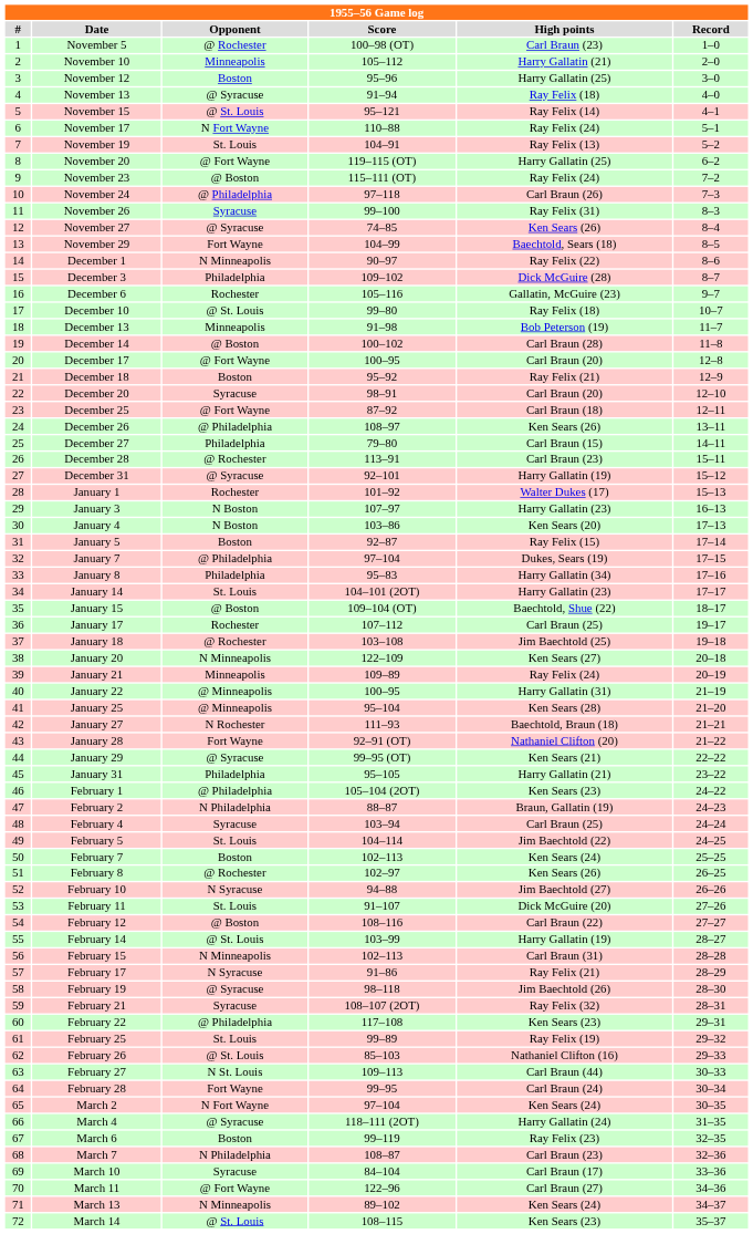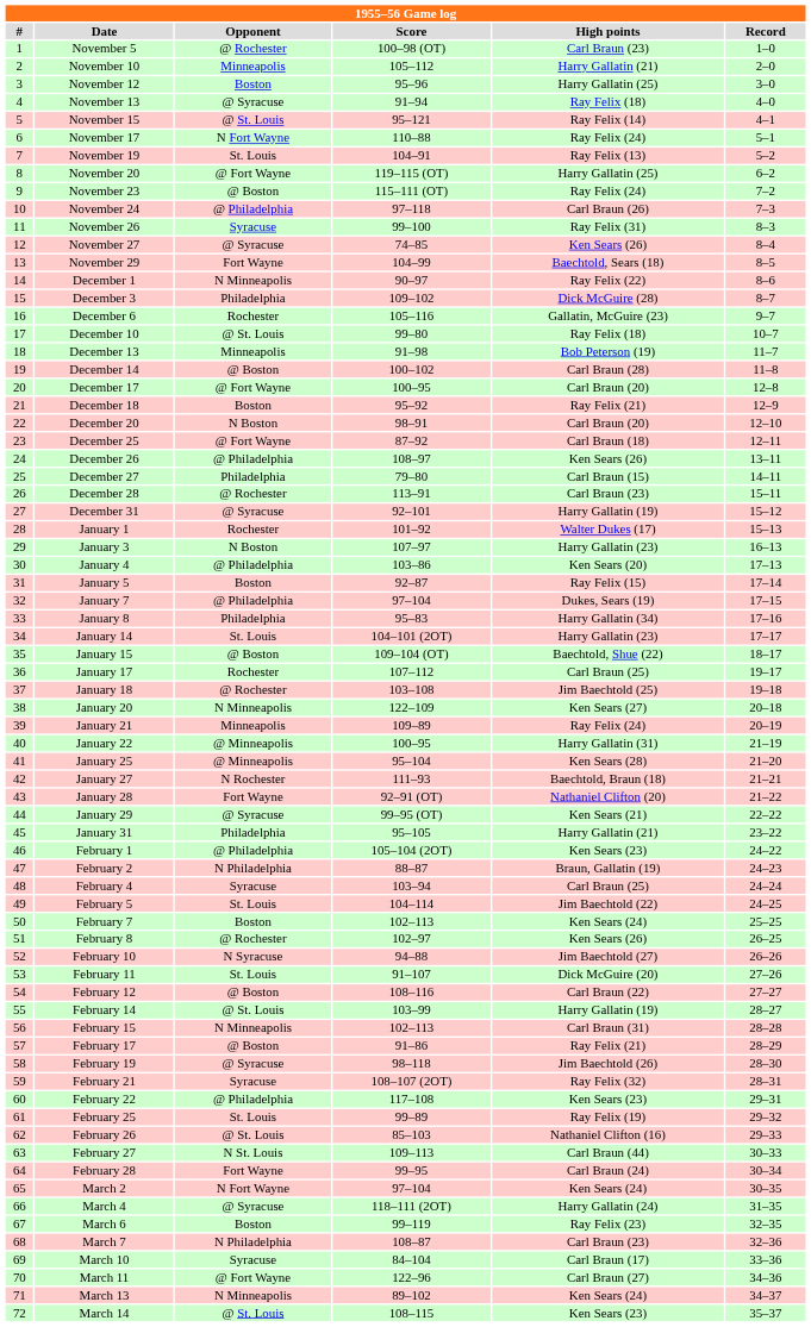 <table class="toccolours collapsible" width=50% style="clear:both; margin:1.5em auto; text-align:center">
 <tr>
 <th colspan=11 style="background:#FF7518; color:white;">1955–56 Game log</th>
 </tr>
 <tr align="center" bgcolor="#dddddd">
 <td><strong>#</strong></td>
 <td><strong>Date</strong></td>
 <td><strong>Opponent</strong></td>
 <td><strong>Score</strong></td>
 <td><strong>High points</strong></td>
 <td><strong>Record</strong></td>
 </tr>
 <tr align="center" bgcolor="ccffcc">
 <td>1</td>
 <td>November 5</td>
 <td>@ <a href='#'>Rochester</a></td>
 <td>100–98 (OT)</td>
 <td><a href='#'>Carl Braun</a> (23)</td>
 <td>1–0</td>
 </tr>
 <tr align="center" bgcolor="ccffcc">
 <td>2</td>
 <td>November 10</td>
 <td><a href='#'>Minneapolis</a></td>
 <td>105–112</td>
 <td><a href='#'>Harry Gallatin</a> (21)</td>
 <td>2–0</td>
 </tr>
 <tr align="center" bgcolor="ccffcc">
 <td>3</td>
 <td>November 12</td>
 <td><a href='#'>Boston</a></td>
 <td>95–96</td>
 <td>Harry Gallatin (25)</td>
 <td>3–0</td>
 </tr>
 <tr align="center" bgcolor="ccffcc">
 <td>4</td>
 <td>November 13</td>
 <td>@ Syracuse</td>
 <td>91–94</td>
 <td><a href='#'>Ray Felix</a> (18)</td>
 <td>4–0</td>
 </tr>
 <tr align="center" bgcolor="ffcccc">
 <td>5</td>
 <td>November 15</td>
 <td>@ <a href='#'>St. Louis</a></td>
 <td>95–121</td>
 <td>Ray Felix (14)</td>
 <td>4–1</td>
 </tr>
 <tr align="center" bgcolor="ccffcc">
 <td>6</td>
 <td>November 17</td>
 <td>N <a href='#'>Fort Wayne</a></td>
 <td>110–88</td>
 <td>Ray Felix (24)</td>
 <td>5–1</td>
 </tr>
 <tr align="center" bgcolor="ffcccc">
 <td>7</td>
 <td>November 19</td>
 <td>St. Louis</td>
 <td>104–91</td>
 <td>Ray Felix (13)</td>
 <td>5–2</td>
 </tr>
 <tr align="center" bgcolor="ccffcc">
 <td>8</td>
 <td>November 20</td>
 <td>@ Fort Wayne</td>
 <td>119–115 (OT)</td>
 <td>Harry Gallatin (25)</td>
 <td>6–2</td>
 </tr>
 <tr align="center" bgcolor="ccffcc">
 <td>9</td>
 <td>November 23</td>
 <td>@ Boston</td>
 <td>115–111 (OT)</td>
 <td>Ray Felix (24)</td>
 <td>7–2</td>
 </tr>
 <tr align="center" bgcolor="ffcccc">
 <td>10</td>
 <td>November 24</td>
 <td>@ <a href='#'>Philadelphia</a></td>
 <td>97–118</td>
 <td>Carl Braun (26)</td>
 <td>7–3</td>
 </tr>
 <tr align="center" bgcolor="ccffcc">
 <td>11</td>
 <td>November 26</td>
 <td><a href='#'>Syracuse</a></td>
 <td>99–100</td>
 <td>Ray Felix (31)</td>
 <td>8–3</td>
 </tr>
 <tr align="center" bgcolor="ffcccc">
 <td>12</td>
 <td>November 27</td>
 <td>@ Syracuse</td>
 <td>74–85</td>
 <td><a href='#'>Ken Sears</a> (26)</td>
 <td>8–4</td>
 </tr>
 <tr align="center" bgcolor="ffcccc">
 <td>13</td>
 <td>November 29</td>
 <td>Fort Wayne</td>
 <td>104–99</td>
 <td><a href='#'>Baechtold</a>, Sears (18)</td>
 <td>8–5</td>
 </tr>
 <tr align="center" bgcolor="ffcccc">
 <td>14</td>
 <td>December 1</td>
 <td>N Minneapolis</td>
 <td>90–97</td>
 <td>Ray Felix (22)</td>
 <td>8–6</td>
 </tr>
 <tr align="center" bgcolor="ffcccc">
 <td>15</td>
 <td>December 3</td>
 <td>Philadelphia</td>
 <td>109–102</td>
 <td><a href='#'>Dick McGuire</a> (28)</td>
 <td>8–7</td>
 </tr>
 <tr align="center" bgcolor="ccffcc">
 <td>16</td>
 <td>December 6</td>
 <td>Rochester</td>
 <td>105–116</td>
 <td>Gallatin, McGuire (23)</td>
 <td>9–7</td>
 </tr>
 <tr align="center" bgcolor="ccffcc">
 <td>17</td>
 <td>December 10</td>
 <td>@ St. Louis</td>
 <td>99–80</td>
 <td>Ray Felix (18)</td>
 <td>10–7</td>
 </tr>
 <tr align="center" bgcolor="ccffcc">
 <td>18</td>
 <td>December 13</td>
 <td>Minneapolis</td>
 <td>91–98</td>
 <td><a href='#'>Bob Peterson</a> (19)</td>
 <td>11–7</td>
 </tr>
 <tr align="center" bgcolor="ffcccc">
 <td>19</td>
 <td>December 14</td>
 <td>@ Boston</td>
 <td>100–102</td>
 <td>Carl Braun (28)</td>
 <td>11–8</td>
 </tr>
 <tr align="center" bgcolor="ccffcc">
 <td>20</td>
 <td>December 17</td>
 <td>@ Fort Wayne</td>
 <td>100–95</td>
 <td>Carl Braun (20)</td>
 <td>12–8</td>
 </tr>
 <tr align="center" bgcolor="ffcccc">
 <td>21</td>
 <td>December 18</td>
 <td>Boston</td>
 <td>95–92</td>
 <td>Ray Felix (21)</td>
 <td>12–9</td>
 </tr>
 <tr align="center" bgcolor="ffcccc">
 <td>22</td>
 <td>December 20</td>
-<td>Syracuse</td>
+<td>N Boston</td>
 <td>98–91</td>
 <td>Carl Braun (20)</td>
 <td>12–10</td>
 </tr>
 <tr align="center" bgcolor="ffcccc">
 <td>23</td>
 <td>December 25</td>
 <td>@ Fort Wayne</td>
 <td>87–92</td>
 <td>Carl Braun (18)</td>
 <td>12–11</td>
 </tr>
 <tr align="center" bgcolor="ccffcc">
 <td>24</td>
 <td>December 26</td>
 <td>@ Philadelphia</td>
 <td>108–97</td>
 <td>Ken Sears (26)</td>
 <td>13–11</td>
 </tr>
 <tr align="center" bgcolor="ccffcc">
 <td>25</td>
 <td>December 27</td>
 <td>Philadelphia</td>
 <td>79–80</td>
 <td>Carl Braun (15)</td>
 <td>14–11</td>
 </tr>
 <tr align="center" bgcolor="ccffcc">
 <td>26</td>
 <td>December 28</td>
 <td>@ Rochester</td>
 <td>113–91</td>
 <td>Carl Braun (23)</td>
 <td>15–11</td>
 </tr>
 <tr align="center" bgcolor="ffcccc">
 <td>27</td>
 <td>December 31</td>
 <td>@ Syracuse</td>
 <td>92–101</td>
 <td>Harry Gallatin (19)</td>
 <td>15–12</td>
 </tr>
 <tr align="center" bgcolor="ffcccc">
 <td>28</td>
 <td>January 1</td>
 <td>Rochester</td>
 <td>101–92</td>
 <td><a href='#'>Walter Dukes</a> (17)</td>
 <td>15–13</td>
 </tr>
 <tr align="center" bgcolor="ccffcc">
 <td>29</td>
 <td>January 3</td>
 <td>N Boston</td>
 <td>107–97</td>
 <td>Harry Gallatin (23)</td>
 <td>16–13</td>
 </tr>
 <tr align="center" bgcolor="ccffcc">
 <td>30</td>
 <td>January 4</td>
-<td>N Boston</td>
+<td>@ Philadelphia</td>
 <td>103–86</td>
 <td>Ken Sears (20)</td>
 <td>17–13</td>
 </tr>
 <tr align="center" bgcolor="ffcccc">
 <td>31</td>
 <td>January 5</td>
 <td>Boston</td>
 <td>92–87</td>
 <td>Ray Felix (15)</td>
 <td>17–14</td>
 </tr>
 <tr align="center" bgcolor="ffcccc">
 <td>32</td>
 <td>January 7</td>
 <td>@ Philadelphia</td>
 <td>97–104</td>
 <td>Dukes, Sears (19)</td>
 <td>17–15</td>
 </tr>
 <tr align="center" bgcolor="ffcccc">
 <td>33</td>
 <td>January 8</td>
 <td>Philadelphia</td>
 <td>95–83</td>
 <td>Harry Gallatin (34)</td>
 <td>17–16</td>
 </tr>
 <tr align="center" bgcolor="ffcccc">
 <td>34</td>
 <td>January 14</td>
 <td>St. Louis</td>
 <td>104–101 (2OT)</td>
 <td>Harry Gallatin (23)</td>
 <td>17–17</td>
 </tr>
 <tr align="center" bgcolor="ccffcc">
 <td>35</td>
 <td>January 15</td>
 <td>@ Boston</td>
 <td>109–104 (OT)</td>
 <td>Baechtold, <a href='#'>Shue</a> (22)</td>
 <td>18–17</td>
 </tr>
 <tr align="center" bgcolor="ccffcc">
 <td>36</td>
 <td>January 17</td>
 <td>Rochester</td>
 <td>107–112</td>
 <td>Carl Braun (25)</td>
 <td>19–17</td>
 </tr>
 <tr align="center" bgcolor="ffcccc">
 <td>37</td>
 <td>January 18</td>
 <td>@ Rochester</td>
 <td>103–108</td>
 <td>Jim Baechtold (25)</td>
 <td>19–18</td>
 </tr>
 <tr align="center" bgcolor="ccffcc">
 <td>38</td>
 <td>January 20</td>
 <td>N Minneapolis</td>
 <td>122–109</td>
 <td>Ken Sears (27)</td>
 <td>20–18</td>
 </tr>
 <tr align="center" bgcolor="ffcccc">
 <td>39</td>
 <td>January 21</td>
 <td>Minneapolis</td>
 <td>109–89</td>
 <td>Ray Felix (24)</td>
 <td>20–19</td>
 </tr>
 <tr align="center" bgcolor="ccffcc">
 <td>40</td>
 <td>January 22</td>
 <td>@ Minneapolis</td>
 <td>100–95</td>
 <td>Harry Gallatin (31)</td>
 <td>21–19</td>
 </tr>
 <tr align="center" bgcolor="ffcccc">
 <td>41</td>
 <td>January 25</td>
 <td>@ Minneapolis</td>
 <td>95–104</td>
 <td>Ken Sears (28)</td>
 <td>21–20</td>
 </tr>
 <tr align="center" bgcolor="ffcccc">
 <td>42</td>
 <td>January 27</td>
 <td>N Rochester</td>
 <td>111–93</td>
 <td>Baechtold, Braun (18)</td>
 <td>21–21</td>
 </tr>
 <tr align="center" bgcolor="ffcccc">
 <td>43</td>
 <td>January 28</td>
 <td>Fort Wayne</td>
 <td>92–91 (OT)</td>
 <td><a href='#'>Nathaniel Clifton</a> (20)</td>
 <td>21–22</td>
 </tr>
 <tr align="center" bgcolor="ccffcc">
 <td>44</td>
 <td>January 29</td>
 <td>@ Syracuse</td>
 <td>99–95 (OT)</td>
 <td>Ken Sears (21)</td>
 <td>22–22</td>
 </tr>
 <tr align="center" bgcolor="ccffcc">
 <td>45</td>
 <td>January 31</td>
 <td>Philadelphia</td>
 <td>95–105</td>
 <td>Harry Gallatin (21)</td>
 <td>23–22</td>
 </tr>
 <tr align="center" bgcolor="ccffcc">
 <td>46</td>
 <td>February 1</td>
 <td>@ Philadelphia</td>
 <td>105–104 (2OT)</td>
 <td>Ken Sears (23)</td>
 <td>24–22</td>
 </tr>
 <tr align="center" bgcolor="ffcccc">
 <td>47</td>
 <td>February 2</td>
 <td>N Philadelphia</td>
 <td>88–87</td>
 <td>Braun, Gallatin (19)</td>
 <td>24–23</td>
 </tr>
 <tr align="center" bgcolor="ffcccc">
 <td>48</td>
 <td>February 4</td>
 <td>Syracuse</td>
 <td>103–94</td>
 <td>Carl Braun (25)</td>
 <td>24–24</td>
 </tr>
 <tr align="center" bgcolor="ffcccc">
 <td>49</td>
 <td>February 5</td>
 <td>St. Louis</td>
 <td>104–114</td>
 <td>Jim Baechtold (22)</td>
 <td>24–25</td>
 </tr>
 <tr align="center" bgcolor="ccffcc">
 <td>50</td>
 <td>February 7</td>
 <td>Boston</td>
 <td>102–113</td>
 <td>Ken Sears (24)</td>
 <td>25–25</td>
 </tr>
 <tr align="center" bgcolor="ccffcc">
 <td>51</td>
 <td>February 8</td>
 <td>@ Rochester</td>
 <td>102–97</td>
 <td>Ken Sears (26)</td>
 <td>26–25</td>
 </tr>
 <tr align="center" bgcolor="ffcccc">
 <td>52</td>
 <td>February 10</td>
 <td>N Syracuse</td>
 <td>94–88</td>
 <td>Jim Baechtold (27)</td>
 <td>26–26</td>
 </tr>
 <tr align="center" bgcolor="ccffcc">
 <td>53</td>
 <td>February 11</td>
 <td>St. Louis</td>
 <td>91–107</td>
 <td>Dick McGuire (20)</td>
 <td>27–26</td>
 </tr>
 <tr align="center" bgcolor="ffcccc">
 <td>54</td>
 <td>February 12</td>
 <td>@ Boston</td>
 <td>108–116</td>
 <td>Carl Braun (22)</td>
 <td>27–27</td>
 </tr>
 <tr align="center" bgcolor="ccffcc">
 <td>55</td>
 <td>February 14</td>
 <td>@ St. Louis</td>
 <td>103–99</td>
 <td>Harry Gallatin (19)</td>
 <td>28–27</td>
 </tr>
 <tr align="center" bgcolor="ffcccc">
 <td>56</td>
 <td>February 15</td>
 <td>N Minneapolis</td>
 <td>102–113</td>
 <td>Carl Braun (31)</td>
 <td>28–28</td>
 </tr>
 <tr align="center" bgcolor="ffcccc">
 <td>57</td>
 <td>February 17</td>
-<td>N Syracuse</td>
+<td>@ Boston</td>
 <td>91–86</td>
 <td>Ray Felix (21)</td>
 <td>28–29</td>
 </tr>
 <tr align="center" bgcolor="ffcccc">
 <td>58</td>
 <td>February 19</td>
 <td>@ Syracuse</td>
 <td>98–118</td>
 <td>Jim Baechtold (26)</td>
 <td>28–30</td>
 </tr>
 <tr align="center" bgcolor="ffcccc">
 <td>59</td>
 <td>February 21</td>
 <td>Syracuse</td>
 <td>108–107 (2OT)</td>
 <td>Ray Felix (32)</td>
 <td>28–31</td>
 </tr>
 <tr align="center" bgcolor="ccffcc">
 <td>60</td>
 <td>February 22</td>
 <td>@ Philadelphia</td>
 <td>117–108</td>
 <td>Ken Sears (23)</td>
 <td>29–31</td>
 </tr>
 <tr align="center" bgcolor="ffcccc">
 <td>61</td>
 <td>February 25</td>
 <td>St. Louis</td>
 <td>99–89</td>
 <td>Ray Felix (19)</td>
 <td>29–32</td>
 </tr>
 <tr align="center" bgcolor="ffcccc">
 <td>62</td>
 <td>February 26</td>
 <td>@ St. Louis</td>
 <td>85–103</td>
 <td>Nathaniel Clifton (16)</td>
 <td>29–33</td>
 </tr>
 <tr align="center" bgcolor="ccffcc">
 <td>63</td>
 <td>February 27</td>
 <td>N St. Louis</td>
 <td>109–113</td>
 <td>Carl Braun (44)</td>
 <td>30–33</td>
 </tr>
 <tr align="center" bgcolor="ffcccc">
 <td>64</td>
 <td>February 28</td>
 <td>Fort Wayne</td>
 <td>99–95</td>
 <td>Carl Braun (24)</td>
 <td>30–34</td>
 </tr>
 <tr align="center" bgcolor="ffcccc">
 <td>65</td>
 <td>March 2</td>
 <td>N Fort Wayne</td>
 <td>97–104</td>
 <td>Ken Sears (24)</td>
 <td>30–35</td>
 </tr>
 <tr align="center" bgcolor="ccffcc">
 <td>66</td>
 <td>March 4</td>
 <td>@ Syracuse</td>
 <td>118–111 (2OT)</td>
 <td>Harry Gallatin (24)</td>
 <td>31–35</td>
 </tr>
 <tr align="center" bgcolor="ccffcc">
 <td>67</td>
 <td>March 6</td>
 <td>Boston</td>
 <td>99–119</td>
 <td>Ray Felix (23)</td>
 <td>32–35</td>
 </tr>
 <tr align="center" bgcolor="ffcccc">
 <td>68</td>
 <td>March 7</td>
 <td>N Philadelphia</td>
 <td>108–87</td>
 <td>Carl Braun (23)</td>
 <td>32–36</td>
 </tr>
 <tr align="center" bgcolor="ccffcc">
 <td>69</td>
 <td>March 10</td>
 <td>Syracuse</td>
 <td>84–104</td>
 <td>Carl Braun (17)</td>
 <td>33–36</td>
 </tr>
 <tr align="center" bgcolor="ccffcc">
 <td>70</td>
 <td>March 11</td>
 <td>@ Fort Wayne</td>
 <td>122–96</td>
 <td>Carl Braun (27)</td>
 <td>34–36</td>
 </tr>
 <tr align="center" bgcolor="ffcccc">
 <td>71</td>
 <td>March 13</td>
 <td>N Minneapolis</td>
 <td>89–102</td>
 <td>Ken Sears (24)</td>
 <td>34–37</td>
 </tr>
 <tr align="center" bgcolor="ccffcc">
 <td>72</td>
 <td>March 14</td>
 <td>@ <a href='#'>St. Louis</a></td>
 <td>108–115</td>
 <td>Ken Sears (23)</td>
 <td>35–37</td>
 </tr>
 </table>
